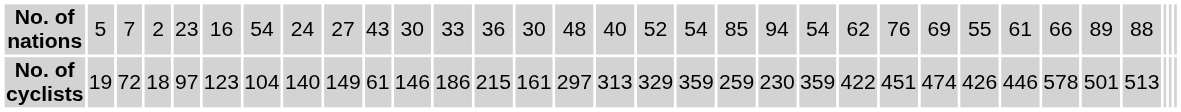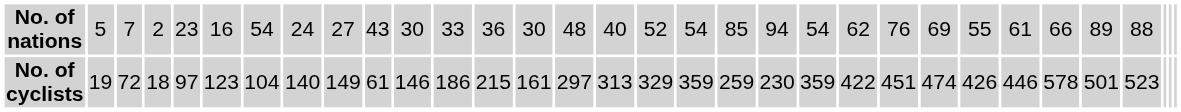 <table>
 <tr>
 </tr>
 <tr>
 </tr>
 <tr>
 </tr>
 <tr>
 </tr>
 <tr>
 </tr>
 <tr>
 </tr>
 <tr>
 </tr>
 <tr>
 </tr>
 <tr>
 </tr>
 <tr>
 </tr>
 <tr>
 </tr>
 <tr>
 </tr>
 <tr>
 </tr>
 <tr>
 </tr>
 <tr>
 </tr>
 <tr>
 </tr>
 <tr>
 </tr>
 <tr>
 </tr>
 <tr>
 </tr>
 <tr>
 </tr>
 <tr>
 </tr>
 <tr>
 </tr>
 <tr>
 </tr>
 <tr>
 </tr>
 <tr>
 </tr>
 <tr>
 </tr>
 <tr>
 </tr>
 <tr>
 </tr>
 <tr>
 </tr>
 <tr>
 </tr>
 <tr>
 </tr>
 <tr>
 </tr>
 <tr>
 </tr>
 <tr>
 </tr>
 <tr>
 </tr>
 <tr>
 </tr>
 <tr>
 </tr>
 <tr>
 </tr>
 <tr>
 </tr>
 <tr>
 </tr>
 <tr>
 </tr>
 <tr>
 </tr>
 <tr>
 </tr>
 <tr>
 </tr>
 <tr>
 </tr>
 <tr>
 </tr>
 <tr>
 </tr>
 <tr>
 </tr>
 <tr>
 </tr>
 <tr>
 </tr>
 <tr>
 </tr>
 <tr>
 </tr>
 <tr>
 </tr>
 <tr>
 </tr>
 <tr>
 </tr>
 <tr>
 </tr>
 <tr>
 </tr>
 <tr>
 </tr>
 <tr>
 </tr>
 <tr>
 </tr>
 <tr>
 </tr>
 <tr>
 </tr>
 <tr>
 </tr>
 <tr>
 </tr>
 <tr>
 </tr>
 <tr>
 </tr>
 <tr>
 </tr>
 <tr>
 </tr>
 <tr>
 </tr>
 <tr>
 </tr>
 <tr>
 </tr>
 <tr>
 </tr>
 <tr>
 </tr>
 <tr>
 </tr>
 <tr>
 </tr>
 <tr>
 </tr>
 <tr>
 </tr>
 <tr>
 </tr>
 <tr>
 </tr>
 <tr>
 </tr>
 <tr>
 </tr>
 <tr>
 </tr>
 <tr>
 </tr>
 <tr>
 </tr>
 <tr>
 </tr>
 <tr>
 </tr>
 <tr>
 </tr>
 <tr>
 </tr>
 <tr>
 </tr>
 <tr>
 </tr>
 <tr>
 </tr>
 <tr>
 </tr>
 <tr>
 </tr>
 <tr>
 </tr>
 <tr>
 </tr>
 <tr>
 </tr>
 <tr>
 </tr>
 <tr>
 </tr>
 <tr>
 </tr>
 <tr>
 </tr>
 <tr>
 </tr>
 <tr>
 </tr>
 <tr>
 </tr>
 <tr>
 </tr>
 <tr>
 </tr>
 <tr>
 </tr>
 <tr>
 </tr>
 <tr>
 </tr>
 <tr>
 </tr>
 <tr>
 </tr>
 <tr>
 </tr>
 <tr>
 </tr>
 <tr>
 </tr>
 <tr>
 </tr>
 <tr>
 </tr>
 <tr>
 </tr>
 <tr>
 </tr>
 <tr>
 </tr>
 <tr>
 </tr>
 <tr>
 </tr>
 <tr>
 </tr>
 <tr>
 </tr>
 <tr>
 </tr>
 <tr>
 </tr>
 <tr>
 </tr>
 <tr>
 </tr>
 <tr>
 </tr>
 <tr>
 </tr>
 <tr>
 </tr>
 <tr>
 </tr>
 <tr>
 </tr>
 <tr>
 </tr>
 <tr>
 </tr>
 <tr>
 </tr>
 <tr>
 </tr>
 <tr>
 </tr>
 <tr>
 </tr>
 <tr>
 </tr>
 <tr>
 </tr>
 <tr>
 </tr>
 <tr>
 </tr>
 <tr>
 </tr>
 <tr>
 </tr>
 <tr>
 </tr>
 <tr>
 </tr>
 <tr>
 </tr>
 <tr>
 </tr>
 <tr>
 </tr>
 <tr bgcolor=lightgray align=center>
 <th scope="row"><strong>No. of nations</strong></th>
 <td>5</td>
 <td>7</td>
 <td>2</td>
 <td>23</td>
 <td>16</td>
 <td>54</td>
 <td>24</td>
 <td>27</td>
 <td>43</td>
 <td>30</td>
 <td>33</td>
 <td>36</td>
 <td>30</td>
 <td>48</td>
 <td>40</td>
 <td>52</td>
 <td>54</td>
 <td>85</td>
 <td>94</td>
 <td>54</td>
 <td>62</td>
 <td>76</td>
 <td>69</td>
 <td>55</td>
 <td>61</td>
 <td>66</td>
 <td>89</td>
 <td>88</td>
 <td></td>
 <td></td>
 <td></td>
 </tr>
 <tr bgcolor=lightgray align=center>
 <th scope="row"><strong>No. of cyclists</strong></th>
 <td>19</td>
 <td>72</td>
 <td>18</td>
 <td>97</td>
 <td>123</td>
 <td>104</td>
 <td>140</td>
 <td>149</td>
 <td>61</td>
 <td>146</td>
 <td>186</td>
 <td>215</td>
 <td>161</td>
 <td>297</td>
 <td>313</td>
 <td>329</td>
 <td>359</td>
 <td>259</td>
 <td>230</td>
 <td>359</td>
 <td>422</td>
 <td>451</td>
 <td>474</td>
 <td>426</td>
 <td>446</td>
 <td>578</td>
 <td>501</td>
-<td>513</td>
+<td>523</td>
 <td></td>
 <td></td>
 <td></td>
 </tr>
 <tr>
 </tr>
 </table>
